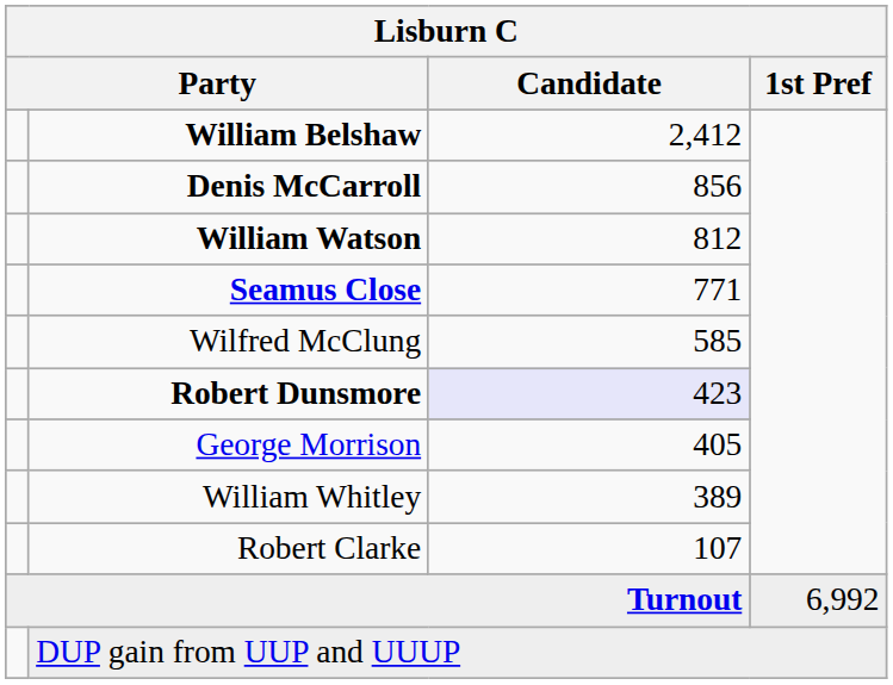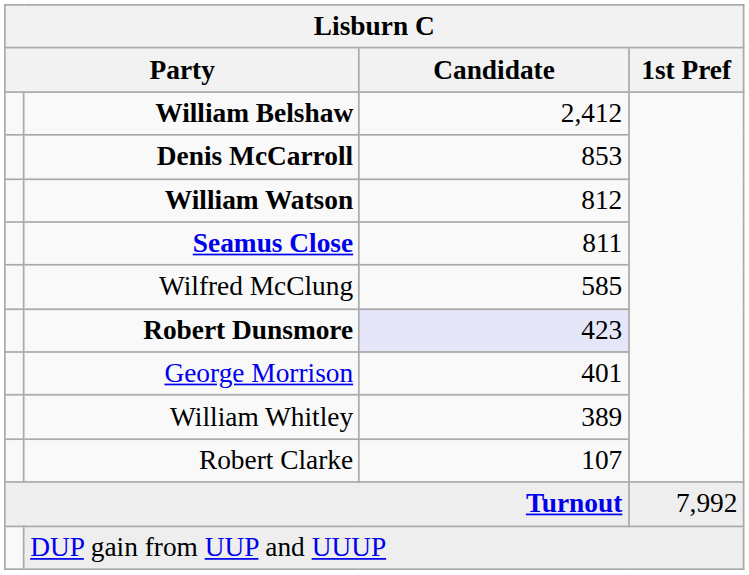 <table class="wikitable">
 <tr>
 <th colspan="4" align="center">Lisburn C</th>
 </tr>
 <tr>
 <th colspan="2" align="center" width=200>Party</th>
 <th width=150>Candidate</th>
 <th width=60>1st Pref</th>
 </tr>
 <tr>
 <td></td>
 <td align="right"><strong>William Belshaw</strong></td>
 <td align="right">2,412</td>
 </tr>
 <tr>
 <td></td>
 <td align="right"><strong>Denis McCarroll</strong></td>
-<td align="right">856</td>
+<td align="right">853</td>
 </tr>
 <tr>
 <td></td>
 <td align="right"><strong>William Watson</strong></td>
 <td align="right">812</td>
 </tr>
 <tr>
 <td></td>
 <td align="right"><strong><a href='#'>Seamus Close</a></strong></td>
-<td align="right">771</td>
+<td align="right">811</td>
 </tr>
 <tr>
 <td></td>
 <td align="right">Wilfred McClung</td>
 <td align="right">585</td>
 </tr>
 <tr>
 <td></td>
 <td align="right"><strong>Robert Dunsmore</strong></td>
 <td align="right" style="background: lavender;">423</td>
 </tr>
 <tr>
 <td></td>
 <td align="right"><a href='#'>George Morrison</a></td>
-<td align="right">405</td>
+<td align="right">401</td>
 </tr>
 <tr>
 <td></td>
 <td align="right">William Whitley</td>
 <td align="right">389</td>
 </tr>
 <tr>
 <td></td>
 <td align="right">Robert Clarke</td>
 <td align="right">107</td>
 </tr>
 <tr bgcolor="EEEEEE">
 <td colspan=3 align="right"><strong><a href='#'>Turnout</a></strong></td>
-<td align="right">6,992</td>
+<td align="right">7,992</td>
 </tr>
 <tr>
 <td bgcolor=></td>
 <td colspan=3 bgcolor="EEEEEE"><a href='#'>DUP</a> gain from <a href='#'>UUP</a> and <a href='#'>UUUP</a></td>
 </tr>
 </table>
